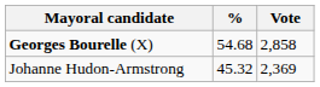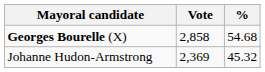 <table class="wikitable">
 <tr>
 <th bgcolor="#DDDDFF" width="200px">Mayoral candidate</th>
+<th bgcolor="#DDDDFF" width="50px">Vote</th>
 <th bgcolor="#DDDDFF" width="30px">%</th>
-<th bgcolor="#DDDDFF" width="50px">Vote</th>
 </tr>
 <tr>
 <td><strong>Georges Bourelle</strong> (X)</td>
+<td>2,858</td>
 <td>54.68</td>
-<td>2,858</td>
 </tr>
 <tr>
 <td>Johanne Hudon-Armstrong</td>
+<td>2,369</td>
 <td>45.32</td>
-<td>2,369</td>
 </tr>
 </table>
